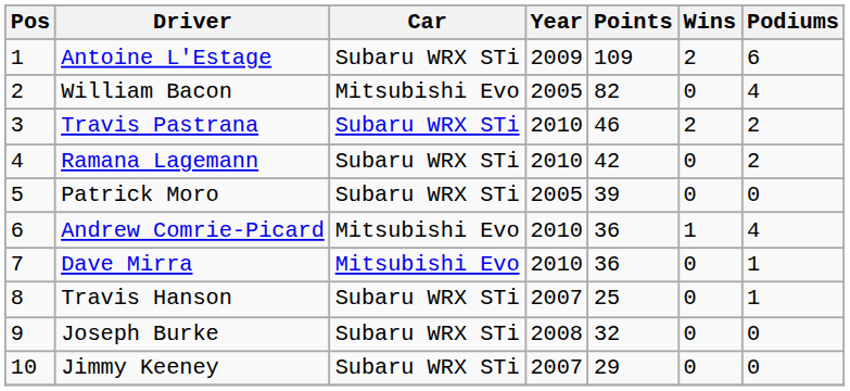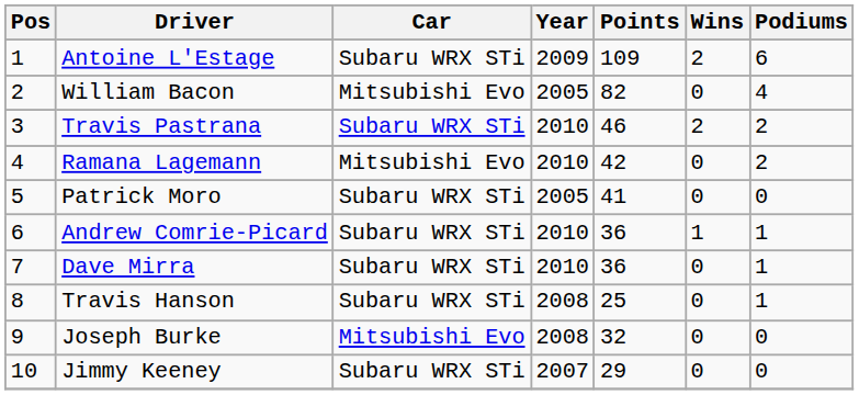 <table class="wikitable" style="font-size: 85%">
 <tr>
 <th>Pos</th>
 <th>Driver</th>
 <th>Car</th>
 <th>Year</th>
 <th>Points</th>
 <th>Wins</th>
 <th>Podiums</th>
 </tr>
 <tr>
 <td>1</td>
 <td><a href='#'>Antoine L'Estage</a></td>
 <td>Subaru WRX STi</td>
 <td>2009</td>
 <td>109</td>
 <td>2</td>
 <td>6</td>
 </tr>
 <tr>
 <td>2</td>
 <td>William Bacon</td>
 <td>Mitsubishi Evo</td>
 <td>2005</td>
 <td>82</td>
 <td>0</td>
 <td>4</td>
 </tr>
 <tr>
 <td>3</td>
 <td><a href='#'>Travis Pastrana</a></td>
 <td><a href='#'>Subaru WRX STi</a></td>
 <td>2010</td>
 <td>46</td>
 <td>2</td>
 <td>2</td>
 </tr>
 <tr>
 <td>4</td>
 <td><a href='#'>Ramana Lagemann</a></td>
-<td>Subaru WRX STi</td>
+<td>Mitsubishi Evo</td>
 <td>2010</td>
 <td>42</td>
 <td>0</td>
 <td>2</td>
 </tr>
 <tr>
 <td>5</td>
 <td>Patrick Moro</td>
 <td>Subaru WRX STi</td>
 <td>2005</td>
-<td>39</td>
+<td>41</td>
 <td>0</td>
 <td>0</td>
 </tr>
 <tr>
 <td>6</td>
 <td><a href='#'>Andrew Comrie-Picard</a></td>
-<td>Mitsubishi Evo</td>
+<td>Subaru WRX STi</td>
 <td>2010</td>
 <td>36</td>
 <td>1</td>
-<td>4</td>
+<td>1</td>
 </tr>
 <tr>
 <td>7</td>
 <td><a href='#'>Dave Mirra</a></td>
-<td><a href='#'>Mitsubishi Evo</a></td>
+<td>Subaru WRX STi</td>
 <td>2010</td>
 <td>36</td>
 <td>0</td>
 <td>1</td>
 </tr>
 <tr>
 <td>8</td>
 <td>Travis Hanson</td>
 <td>Subaru WRX STi</td>
-<td>2007</td>
+<td>2008</td>
 <td>25</td>
 <td>0</td>
 <td>1</td>
 </tr>
 <tr>
 <td>9</td>
 <td>Joseph Burke</td>
-<td>Subaru WRX STi</td>
+<td><a href='#'>Mitsubishi Evo</a></td>
 <td>2008</td>
 <td>32</td>
 <td>0</td>
 <td>0</td>
 </tr>
 <tr>
 <td>10</td>
 <td>Jimmy Keeney</td>
 <td>Subaru WRX STi</td>
 <td>2007</td>
 <td>29</td>
 <td>0</td>
 <td>0</td>
 </tr>
 <tr style="background:#cef2e0; color:black">
 </tr>
 </table>
